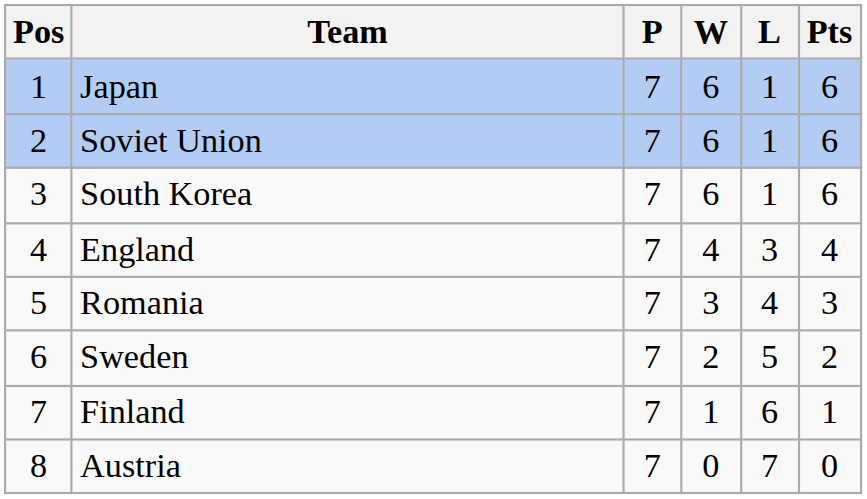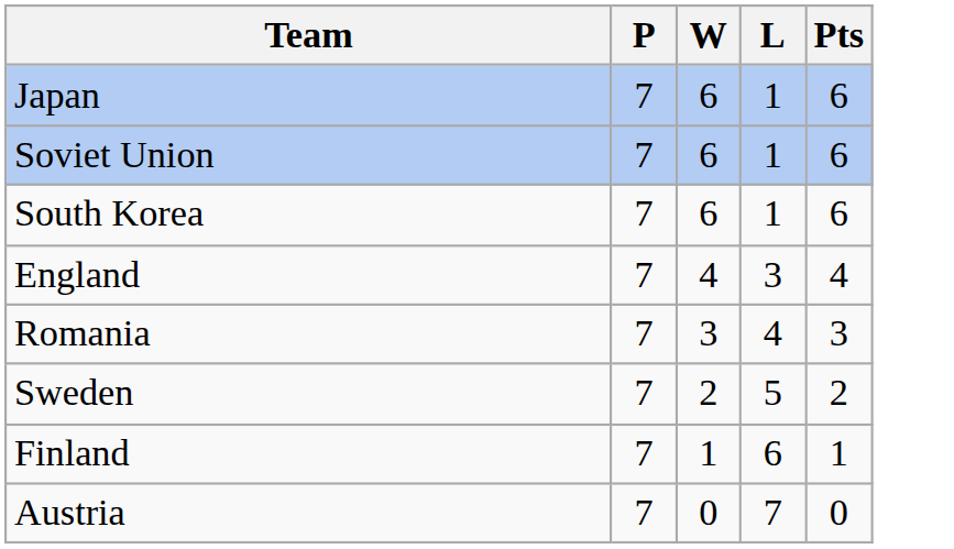 <table class="wikitable" style="font-size: 100%">
 <tr>
-<th width=15>Pos</th>
 <th width=250>Team</th>
 <th width=20>P</th>
 <th width=20>W</th>
 <th width=20>L</th>
 <th width=20>Pts</th>
 </tr>
 <tr align=center style="background: #b2ccf4;">
-<td>1</td>
 <td align="left"> Japan</td>
 <td>7</td>
 <td>6</td>
 <td>1</td>
 <td>6</td>
 </tr>
 <tr align=center style="background: #b2ccf4;">
-<td>2</td>
 <td align="left"> Soviet Union</td>
 <td>7</td>
 <td>6</td>
 <td>1</td>
 <td>6</td>
 </tr>
 <tr align=center>
-<td>3</td>
 <td align="left"> South Korea</td>
 <td>7</td>
 <td>6</td>
 <td>1</td>
 <td>6</td>
 </tr>
 <tr align=center>
-<td>4</td>
 <td align="left"> England</td>
 <td>7</td>
 <td>4</td>
 <td>3</td>
 <td>4</td>
 </tr>
 <tr align=center>
-<td>5</td>
 <td align="left"> Romania</td>
 <td>7</td>
 <td>3</td>
 <td>4</td>
 <td>3</td>
 </tr>
 <tr align=center>
-<td>6</td>
 <td align="left"> Sweden</td>
 <td>7</td>
 <td>2</td>
 <td>5</td>
 <td>2</td>
 </tr>
 <tr align=center>
-<td>7</td>
 <td align="left"> Finland</td>
 <td>7</td>
 <td>1</td>
 <td>6</td>
 <td>1</td>
 </tr>
 <tr align=center>
-<td>8</td>
 <td align="left"> Austria</td>
 <td>7</td>
 <td>0</td>
 <td>7</td>
 <td>0</td>
 </tr>
 </table>
